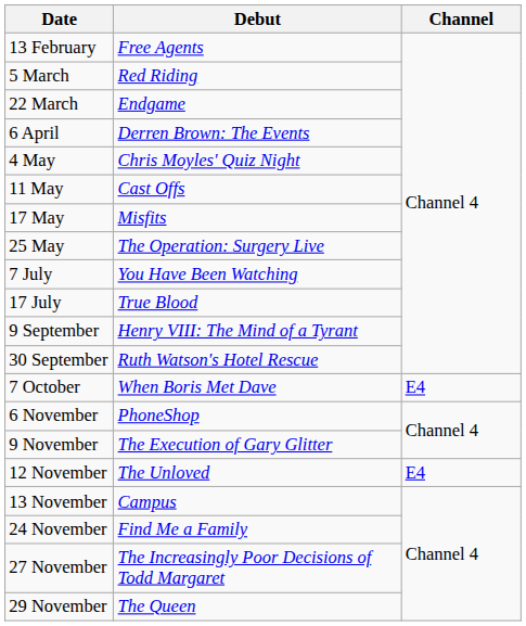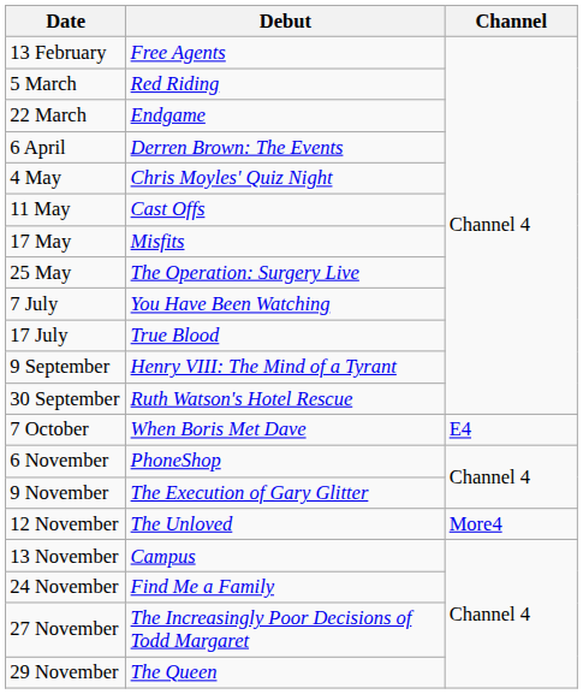 <table class="wikitable">
 <tr>
 <th width=90>Date</th>
 <th width=250>Debut</th>
 <th width=100>Channel</th>
 </tr>
 <tr>
 <td>13 February</td>
 <td><em><a href='#'>Free Agents</a></em></td>
 <td rowspan=12>Channel 4</td>
 </tr>
 <tr>
 <td>5 March</td>
 <td><em><a href='#'>Red Riding</a></em></td>
 </tr>
 <tr>
 <td>22 March</td>
 <td><em><a href='#'>Endgame</a></em></td>
 </tr>
 <tr>
 <td>6 April</td>
 <td><em><a href='#'>Derren Brown: The Events</a></em></td>
 </tr>
 <tr>
 <td>4 May</td>
 <td><em><a href='#'>Chris Moyles' Quiz Night</a></em></td>
 </tr>
 <tr>
 <td>11 May</td>
 <td><em><a href='#'>Cast Offs</a></em></td>
 </tr>
 <tr>
 <td>17 May</td>
 <td><em><a href='#'>Misfits</a></em></td>
 </tr>
 <tr>
 <td>25 May</td>
 <td><em><a href='#'>The Operation: Surgery Live</a></em></td>
 </tr>
 <tr>
 <td>7 July</td>
 <td><em><a href='#'>You Have Been Watching</a></em></td>
 </tr>
 <tr>
 <td>17 July</td>
 <td><em><a href='#'>True Blood</a></em></td>
 </tr>
 <tr>
 <td>9 September</td>
 <td><em><a href='#'>Henry VIII: The Mind of a Tyrant</a></em></td>
 </tr>
 <tr>
 <td>30 September</td>
 <td><em><a href='#'>Ruth Watson's Hotel Rescue</a></em></td>
 </tr>
 <tr>
 <td>7 October</td>
 <td><em><a href='#'>When Boris Met Dave</a></em></td>
 <td><a href='#'>E4</a></td>
 </tr>
 <tr>
 <td>6 November</td>
 <td><em><a href='#'>PhoneShop</a></em></td>
 <td rowspan=2>Channel 4</td>
 </tr>
 <tr>
 <td>9 November</td>
 <td><em><a href='#'>The Execution of Gary Glitter</a></em></td>
 </tr>
 <tr>
 <td>12 November</td>
 <td><em><a href='#'>The Unloved</a></em></td>
-<td><a href='#'>E4</a></td>
+<td><a href='#'>More4</a></td>
 </tr>
 <tr>
 <td>13 November</td>
 <td><em><a href='#'>Campus</a></em></td>
 <td rowspan=4>Channel 4</td>
 </tr>
 <tr>
 <td>24 November</td>
 <td><em><a href='#'>Find Me a Family</a></em></td>
 </tr>
 <tr>
 <td>27 November</td>
 <td><em><a href='#'>The Increasingly Poor Decisions of Todd Margaret</a></em></td>
 </tr>
 <tr>
 <td>29 November</td>
 <td><em><a href='#'>The Queen</a></em></td>
 </tr>
 </table>
